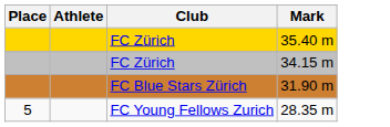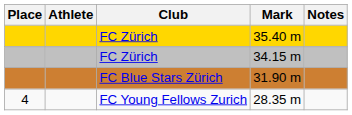 <table class="wikitable sortable">
 <tr>
 <th>Place</th>
 <th>Athlete</th>
 <th>Club</th>
 <th>Mark</th>
+<th>Notes</th>
 </tr>
 <tr style="background:gold;">
 <td align=center></td>
 <td></td>
 <td><a href='#'>FC Zürich</a></td>
 <td align=center>35.40 m</td>
+<td></td>
 </tr>
 <tr style="background:silver;">
 <td align=center></td>
 <td></td>
 <td><a href='#'>FC Zürich</a></td>
 <td align=center>34.15 m</td>
+<td></td>
 </tr>
 <tr style="background:#CD7F32;">
 <td align=center></td>
 <td></td>
 <td><a href='#'>FC Blue Stars Zürich</a></td>
 <td align=center>31.90 m</td>
+<td></td>
 </tr>
 <tr>
-<td align=center>5</td>
+<td align=center>4</td>
 <td></td>
 <td><a href='#'>FC Young Fellows Zurich</a></td>
 <td align=center>28.35 m</td>
+<td></td>
 </tr>
 </table>
